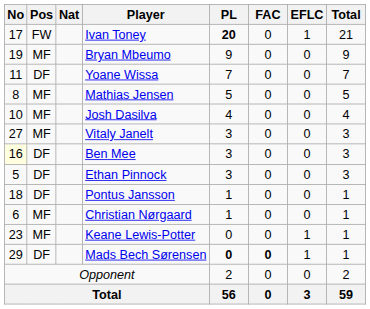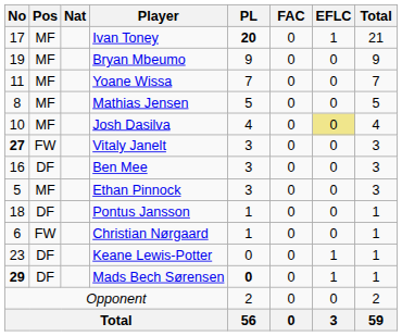 <table class="wikitable" style="text-align:center; border:1px #aaa solid; font-size:95%;">
 <tr>
 <th>No</th>
 <th>Pos</th>
 <th>Nat</th>
 <th>Player</th>
 <th style="width:40px">PL</th>
 <th style="width:40px">FAC</th>
 <th style="width:40px">EFLC</th>
 <th style="width:40px">Total</th>
 </tr>
 <tr>
 <td>17</td>
-<td>FW</td>
+<td>MF</td>
 <td></td>
 <td style="text-align:left;"><a href='#'>Ivan Toney</a></td>
 <td><strong>20</strong></td>
 <td>0</td>
 <td>1</td>
 <td>21</td>
 </tr>
 <tr>
 <td>19</td>
 <td>MF</td>
 <td></td>
 <td style="text-align:left;"><a href='#'>Bryan Mbeumo</a></td>
 <td>9</td>
 <td>0</td>
 <td>0</td>
 <td>9</td>
 </tr>
 <tr>
 <td>11</td>
-<td>DF</td>
+<td>MF</td>
 <td></td>
 <td style="text-align:left;"><a href='#'>Yoane Wissa</a></td>
 <td>7</td>
 <td>0</td>
 <td>0</td>
 <td>7</td>
 </tr>
 <tr>
 <td>8</td>
 <td>MF</td>
 <td></td>
 <td style="text-align:left;"><a href='#'>Mathias Jensen</a></td>
 <td>5</td>
 <td>0</td>
 <td>0</td>
 <td>5</td>
 </tr>
 <tr>
 <td>10</td>
 <td>MF</td>
 <td></td>
 <td style="text-align:left;"><a href='#'>Josh Dasilva</a></td>
 <td>4</td>
 <td>0</td>
-<td>0</td>
+<td style="background: khaki;">0</td>
 <td>4</td>
 </tr>
 <tr>
-<td>27</td>
-<td>MF</td>
+<td><strong>27</strong></td>
+<td>FW</td>
 <td></td>
 <td style="text-align:left;"><a href='#'>Vitaly Janelt</a></td>
 <td>3</td>
 <td>0</td>
 <td>0</td>
 <td>3</td>
 </tr>
 <tr>
-<td style="background: lightyellow;">16</td>
+<td>16</td>
 <td>DF</td>
 <td></td>
 <td style="text-align:left;"><a href='#'>Ben Mee</a></td>
 <td>3</td>
 <td>0</td>
 <td>0</td>
 <td>3</td>
 </tr>
 <tr>
 <td>5</td>
-<td>DF</td>
+<td>MF</td>
 <td></td>
 <td style="text-align:left;"><a href='#'>Ethan Pinnock</a></td>
 <td>3</td>
 <td>0</td>
 <td>0</td>
 <td>3</td>
 </tr>
 <tr>
 <td>18</td>
 <td>DF</td>
 <td></td>
 <td style="text-align:left;"><a href='#'>Pontus Jansson</a></td>
 <td>1</td>
 <td>0</td>
 <td>0</td>
 <td>1</td>
 </tr>
 <tr>
 <td>6</td>
-<td>MF</td>
+<td>FW</td>
 <td></td>
 <td style="text-align:left;"><a href='#'>Christian Nørgaard</a></td>
 <td>1</td>
 <td>0</td>
 <td>0</td>
 <td>1</td>
 </tr>
 <tr>
 <td>23</td>
-<td>MF</td>
+<td>DF</td>
 <td></td>
 <td style="text-align:left;"><a href='#'>Keane Lewis-Potter</a></td>
 <td>0</td>
 <td>0</td>
 <td>1</td>
 <td>1</td>
 </tr>
 <tr>
-<td>29</td>
+<td><strong>29</strong></td>
 <td>DF</td>
 <td></td>
 <td style="text-align:left;"><a href='#'>Mads Bech Sørensen</a></td>
 <td><strong>0</strong></td>
-<td><strong>0</strong></td>
+<td>0</td>
 <td>1</td>
 <td>1</td>
 </tr>
 <tr>
 <td colspan="4"><em>Opponent</em></td>
 <td>2</td>
 <td>0</td>
 <td>0</td>
 <td>2</td>
 </tr>
 <tr>
 <th colspan="4">Total</th>
 <th>56</th>
 <th>0</th>
 <th>3</th>
 <th>59</th>
 </tr>
 </table>
